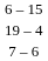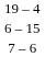 <table style="text-align:center">
 <tr>
 <th width=200></th>
 <th width=100></th>
 <th width=200></th>
+</tr>
+<tr>
+<td align=right><strong></strong></td>
+<td>19 – 4</td>
+<td align=left></td>
 </tr>
 <tr>
 <td align=right></td>
 <td>6 – 15</td>
 <td align=left><strong></strong></td>
 </tr>
 <tr>
 <td align=right><strong></strong></td>
-<td>19 – 4</td>
-<td align=left></td>
-</tr>
-<tr>
-<td align=right><strong></strong></td>
 <td>7 – 6</td>
 <td align=left></td>
 </tr>
 </table>
